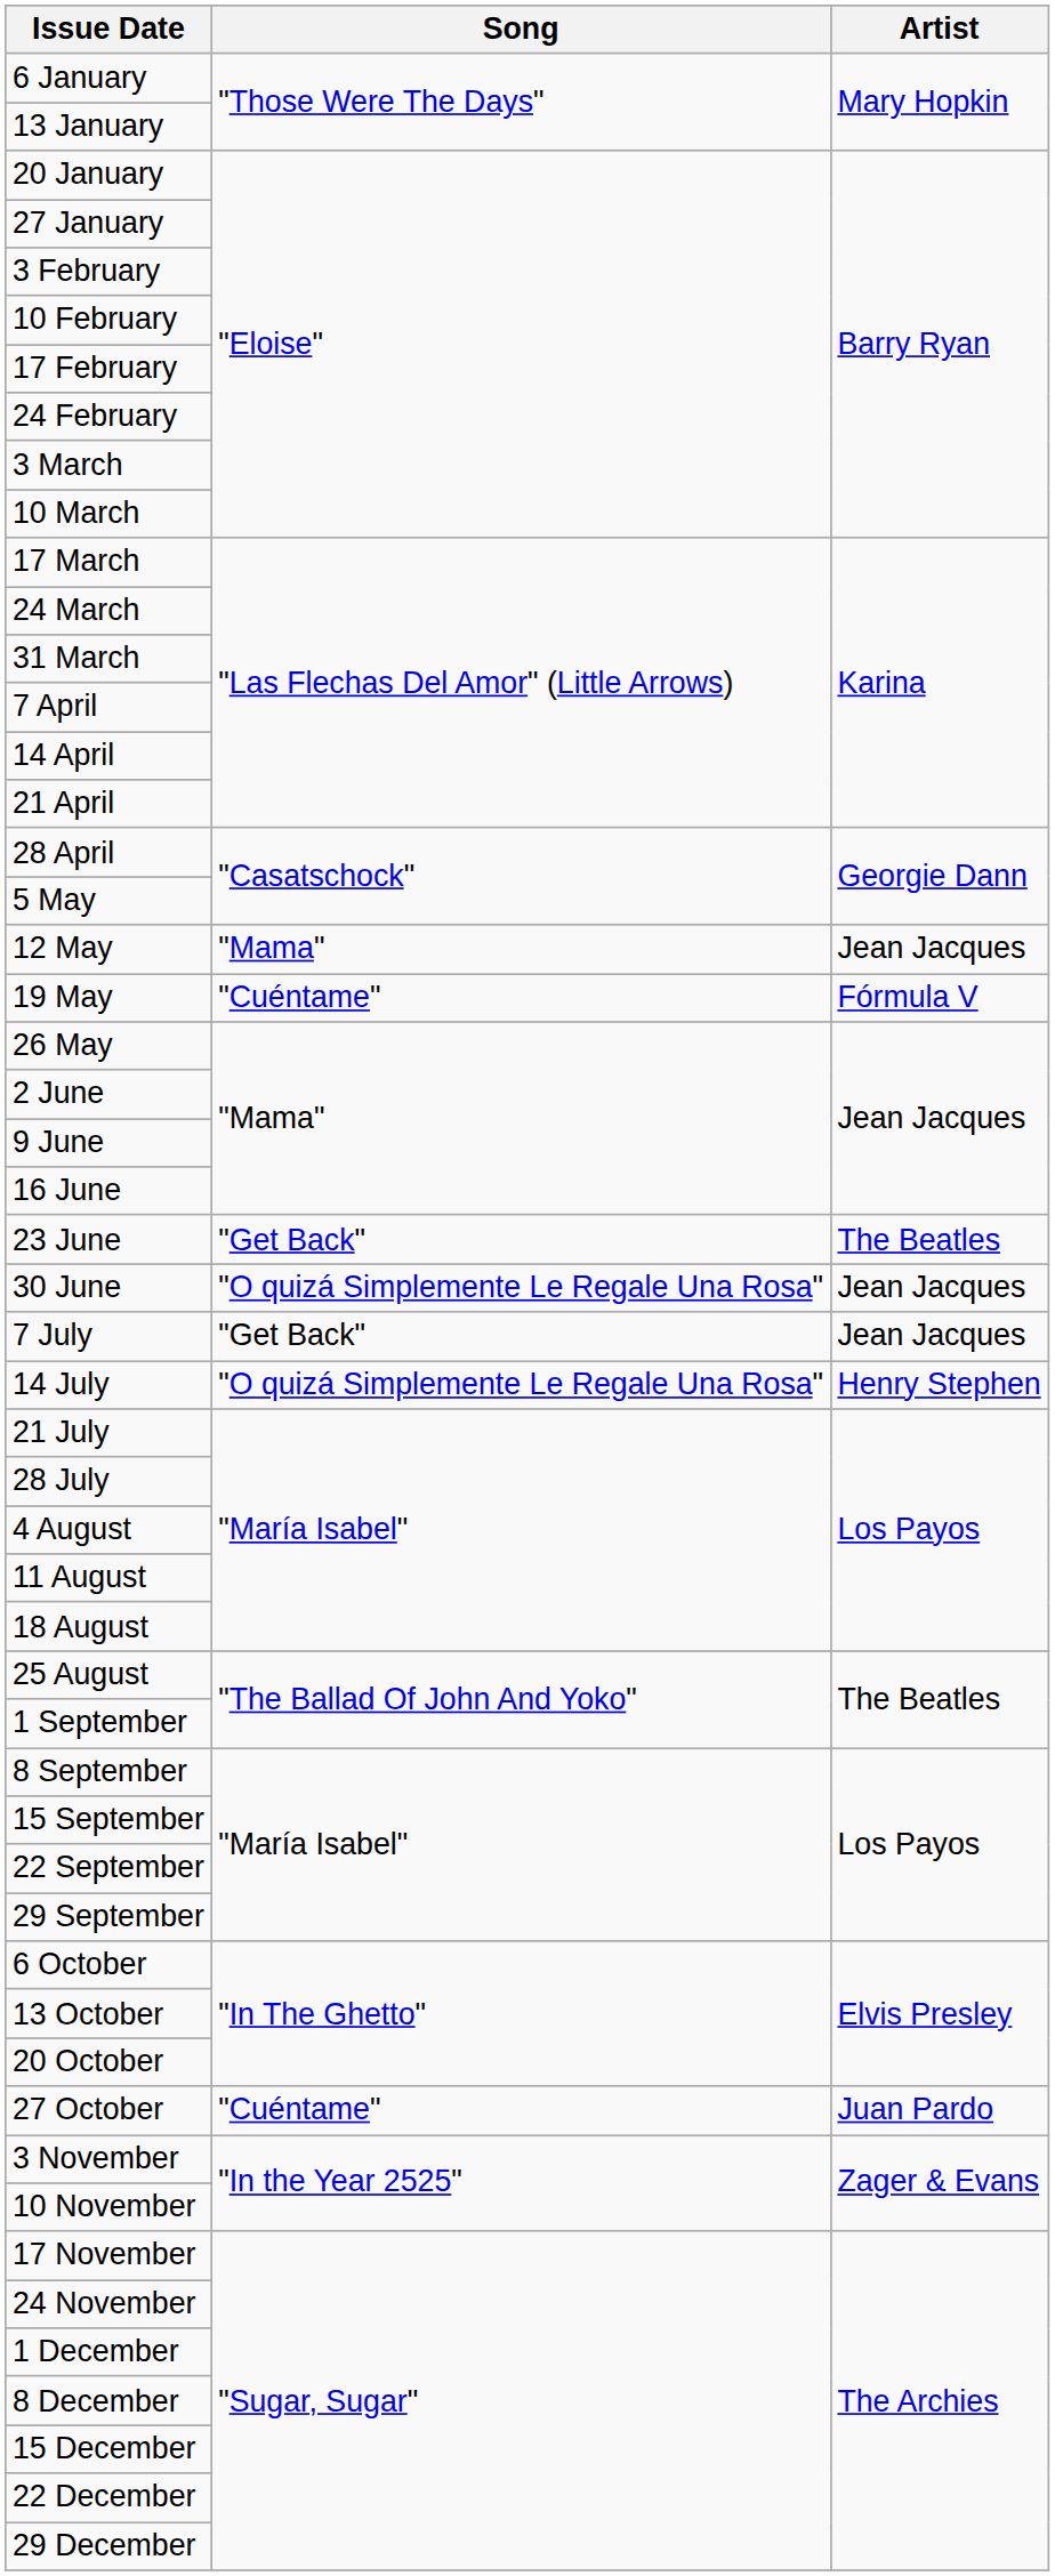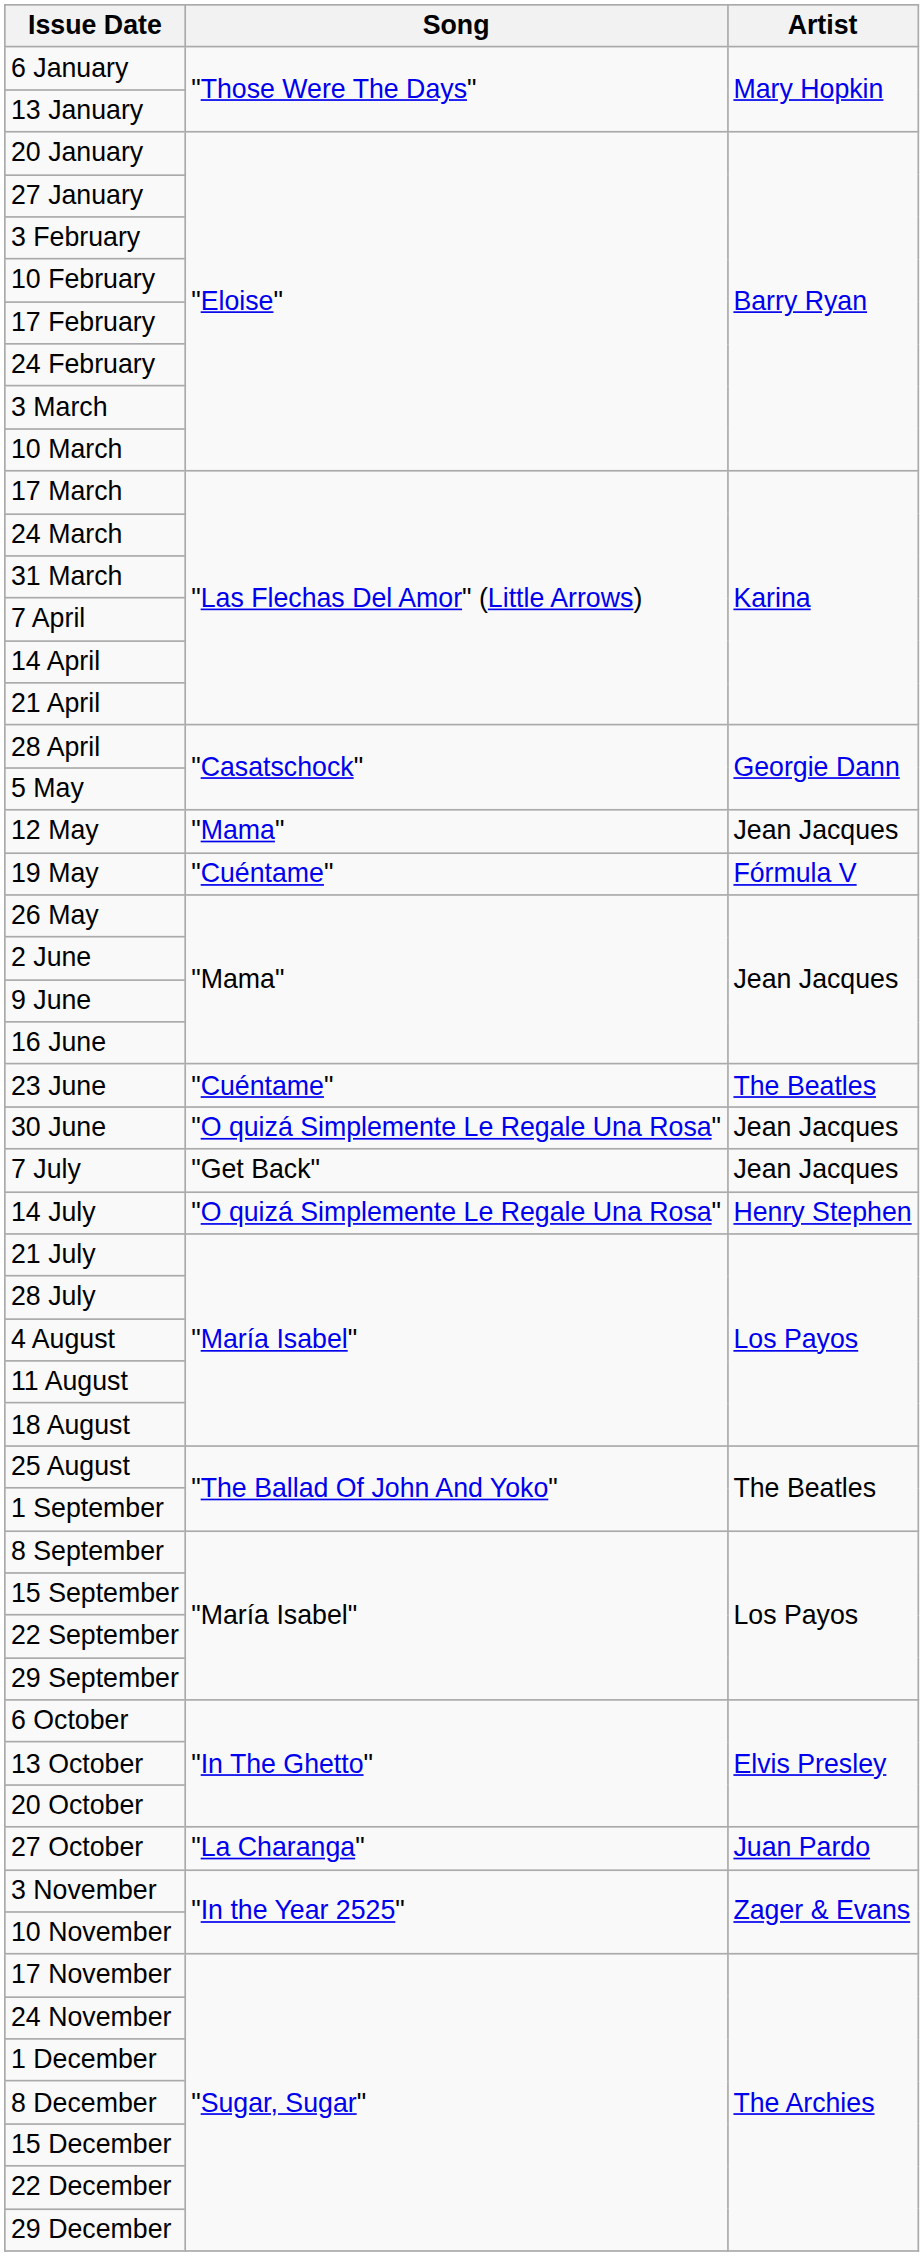 <table class="wikitable">
 <tr>
 <th>Issue Date</th>
 <th>Song</th>
 <th>Artist</th>
 </tr>
 <tr>
 <td>6 January</td>
 <td rowspan=2>"<a href='#'>Those Were The Days</a>"</td>
 <td rowspan=2><a href='#'>Mary Hopkin</a></td>
 </tr>
 <tr>
 <td>13 January</td>
 </tr>
 <tr>
 <td>20 January</td>
 <td rowspan=8>"<a href='#'>Eloise</a>"</td>
 <td rowspan=8><a href='#'>Barry Ryan</a></td>
 </tr>
 <tr>
 <td>27 January</td>
 </tr>
 <tr>
 <td>3 February</td>
 </tr>
 <tr>
 <td>10 February</td>
 </tr>
 <tr>
 <td>17 February</td>
 </tr>
 <tr>
 <td>24 February</td>
 </tr>
 <tr>
 <td>3 March</td>
 </tr>
 <tr>
 <td>10 March</td>
 </tr>
 <tr>
 <td>17 March</td>
 <td rowspan=6>"<a href='#'>Las Flechas Del Amor</a>" (<a href='#'>Little Arrows</a>)</td>
 <td rowspan=6><a href='#'>Karina</a></td>
 </tr>
 <tr>
 <td>24 March</td>
 </tr>
 <tr>
 <td>31 March</td>
 </tr>
 <tr>
 <td>7 April</td>
 </tr>
 <tr>
 <td>14 April</td>
 </tr>
 <tr>
 <td>21 April</td>
 </tr>
 <tr>
 <td>28 April</td>
 <td rowspan=2>"<a href='#'>Casatschock</a>"</td>
 <td rowspan=2><a href='#'>Georgie Dann</a></td>
 </tr>
 <tr>
 <td>5 May</td>
 </tr>
 <tr>
 <td>12 May</td>
 <td>"<a href='#'>Mama</a>"</td>
 <td>Jean Jacques</td>
 </tr>
 <tr>
 <td>19 May</td>
 <td>"<a href='#'>Cuéntame</a>"</td>
 <td><a href='#'>Fórmula V</a></td>
 </tr>
 <tr>
 <td>26 May</td>
 <td rowspan=4>"Mama"</td>
 <td rowspan=4>Jean Jacques</td>
 </tr>
 <tr>
 <td>2 June</td>
 </tr>
 <tr>
 <td>9 June</td>
 </tr>
 <tr>
 <td>16 June</td>
 </tr>
 <tr>
 <td>23 June</td>
-<td>"<a href='#'>Get Back</a>"</td>
+<td>"<a href='#'>Cuéntame</a>"</td>
 <td rowspan=1><a href='#'>The Beatles</a></td>
 </tr>
 <tr>
 <td>30 June</td>
 <td>"<a href='#'>O quizá Simplemente Le Regale Una Rosa</a>"</td>
 <td>Jean Jacques</td>
 </tr>
 <tr>
 <td>7 July</td>
 <td>"Get Back"</td>
 <td>Jean Jacques</td>
 </tr>
 <tr>
 <td>14 July</td>
 <td>"<a href='#'>O quizá Simplemente Le Regale Una Rosa</a>"</td>
 <td><a href='#'>Henry Stephen</a></td>
 </tr>
 <tr>
 <td>21 July</td>
 <td rowspan=5>"<a href='#'>María Isabel</a>"</td>
 <td rowspan=5><a href='#'>Los Payos</a></td>
 </tr>
 <tr>
 <td>28 July</td>
 </tr>
 <tr>
 <td>4 August</td>
 </tr>
 <tr>
 <td>11 August</td>
 </tr>
 <tr>
 <td>18 August</td>
 </tr>
 <tr>
 <td>25 August</td>
 <td rowspan=2>"<a href='#'>The Ballad Of John And Yoko</a>"</td>
 <td rowspan=2>The Beatles</td>
 </tr>
 <tr>
 <td>1 September</td>
 </tr>
 <tr>
 <td>8 September</td>
 <td rowspan=4>"María Isabel"</td>
 <td rowspan=4>Los Payos</td>
 </tr>
 <tr>
 <td>15 September</td>
 </tr>
 <tr>
 <td>22 September</td>
 </tr>
 <tr>
 <td>29 September</td>
 </tr>
 <tr>
 <td>6 October</td>
 <td rowspan=3>"<a href='#'>In The Ghetto</a>"</td>
 <td rowspan=3><a href='#'>Elvis Presley</a></td>
 </tr>
 <tr>
 <td>13 October</td>
 </tr>
 <tr>
 <td>20 October</td>
 </tr>
 <tr>
 <td>27 October</td>
-<td>"<a href='#'>Cuéntame</a>"</td>
+<td>"<a href='#'>La Charanga</a>"</td>
 <td><a href='#'>Juan Pardo</a></td>
 </tr>
 <tr>
 <td>3 November</td>
 <td rowspan=2>"<a href='#'>In the Year 2525</a>"</td>
 <td rowspan=2><a href='#'>Zager & Evans</a></td>
 </tr>
 <tr>
 <td>10 November</td>
 </tr>
 <tr>
 <td>17 November</td>
 <td rowspan=7>"<a href='#'>Sugar, Sugar</a>"</td>
 <td rowspan=7><a href='#'>The Archies</a></td>
 </tr>
 <tr>
 <td>24 November</td>
 </tr>
 <tr>
 <td>1 December</td>
 </tr>
 <tr>
 <td>8 December</td>
 </tr>
 <tr>
 <td>15 December</td>
 </tr>
 <tr>
 <td>22 December</td>
 </tr>
 <tr>
 <td>29 December</td>
 </tr>
 </table>
